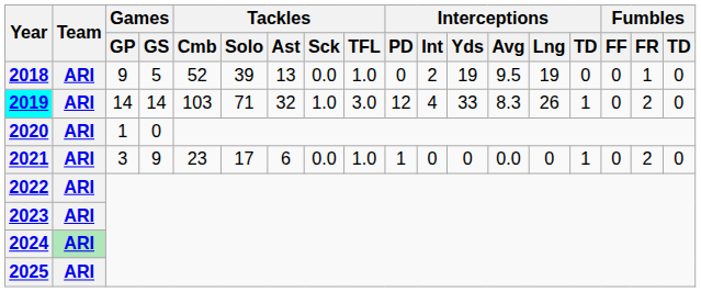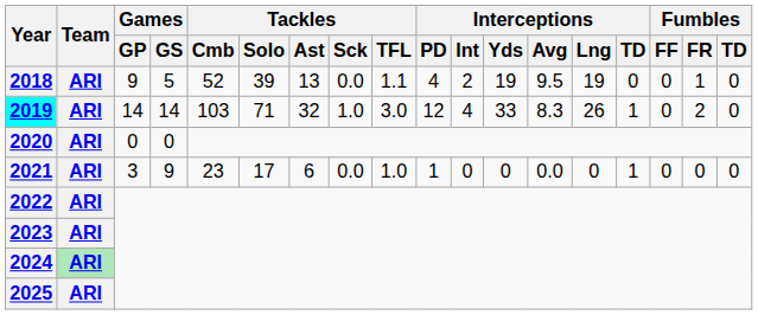 <table class="wikitable" style="text-align:center;">
 <tr>
 <th rowspan="2">Year</th>
 <th rowspan="2">Team</th>
 <th colspan="2">Games</th>
 <th colspan="5">Tackles</th>
 <th colspan="6">Interceptions</th>
 <th colspan="3">Fumbles</th>
 </tr>
 <tr>
 <th>GP</th>
 <th>GS</th>
 <th>Cmb</th>
 <th>Solo</th>
 <th>Ast</th>
 <th>Sck</th>
 <th>TFL</th>
 <th>PD</th>
 <th>Int</th>
 <th>Yds</th>
 <th>Avg</th>
 <th>Lng</th>
 <th>TD</th>
 <th>FF</th>
 <th>FR</th>
 <th>TD</th>
 </tr>
 <tr>
 <th><a href='#'>2018</a></th>
 <th><a href='#'>ARI</a></th>
 <td>9</td>
 <td>5</td>
 <td>52</td>
 <td>39</td>
 <td>13</td>
 <td>0.0</td>
-<td>1.0</td>
-<td>0</td>
+<td>1.1</td>
+<td>4</td>
 <td>2</td>
 <td>19</td>
 <td>9.5</td>
 <td>19</td>
 <td>0</td>
 <td>0</td>
 <td>1</td>
 <td>0</td>
 </tr>
 <tr>
 <th style="background:#00ffff;"><a href='#'>2019</a></th>
 <th><a href='#'>ARI</a></th>
 <td>14</td>
 <td>14</td>
 <td>103</td>
 <td>71</td>
 <td>32</td>
 <td>1.0</td>
 <td>3.0</td>
 <td>12</td>
 <td>4</td>
 <td>33</td>
 <td>8.3</td>
 <td>26</td>
 <td>1</td>
 <td>0</td>
 <td>2</td>
 <td>0</td>
 </tr>
 <tr>
 <th><a href='#'>2020</a></th>
 <th><a href='#'>ARI</a></th>
-<td>1</td>
+<td>0</td>
 <td>0</td>
 <td colspan="14"></td>
 </tr>
 <tr>
 <th><a href='#'>2021</a></th>
 <th><a href='#'>ARI</a></th>
 <td>3</td>
 <td>9</td>
 <td>23</td>
 <td>17</td>
 <td>6</td>
 <td>0.0</td>
 <td>1.0</td>
 <td>1</td>
 <td>0</td>
 <td>0</td>
 <td>0.0</td>
 <td>0</td>
 <td>1</td>
 <td>0</td>
-<td>2</td>
+<td>0</td>
 <td>0</td>
 </tr>
 <tr>
 <th><a href='#'>2022</a></th>
 <th><a href='#'>ARI</a></th>
 </tr>
 <tr>
 <th><a href='#'>2023</a></th>
 <th><a href='#'>ARI</a></th>
 </tr>
 <tr>
 <th><a href='#'>2024</a></th>
 <th style="background:#afe6ba;"><a href='#'>ARI</a></th>
 </tr>
 <tr>
 <th><a href='#'>2025</a></th>
 <th><a href='#'>ARI</a></th>
 </tr>
 </table>
